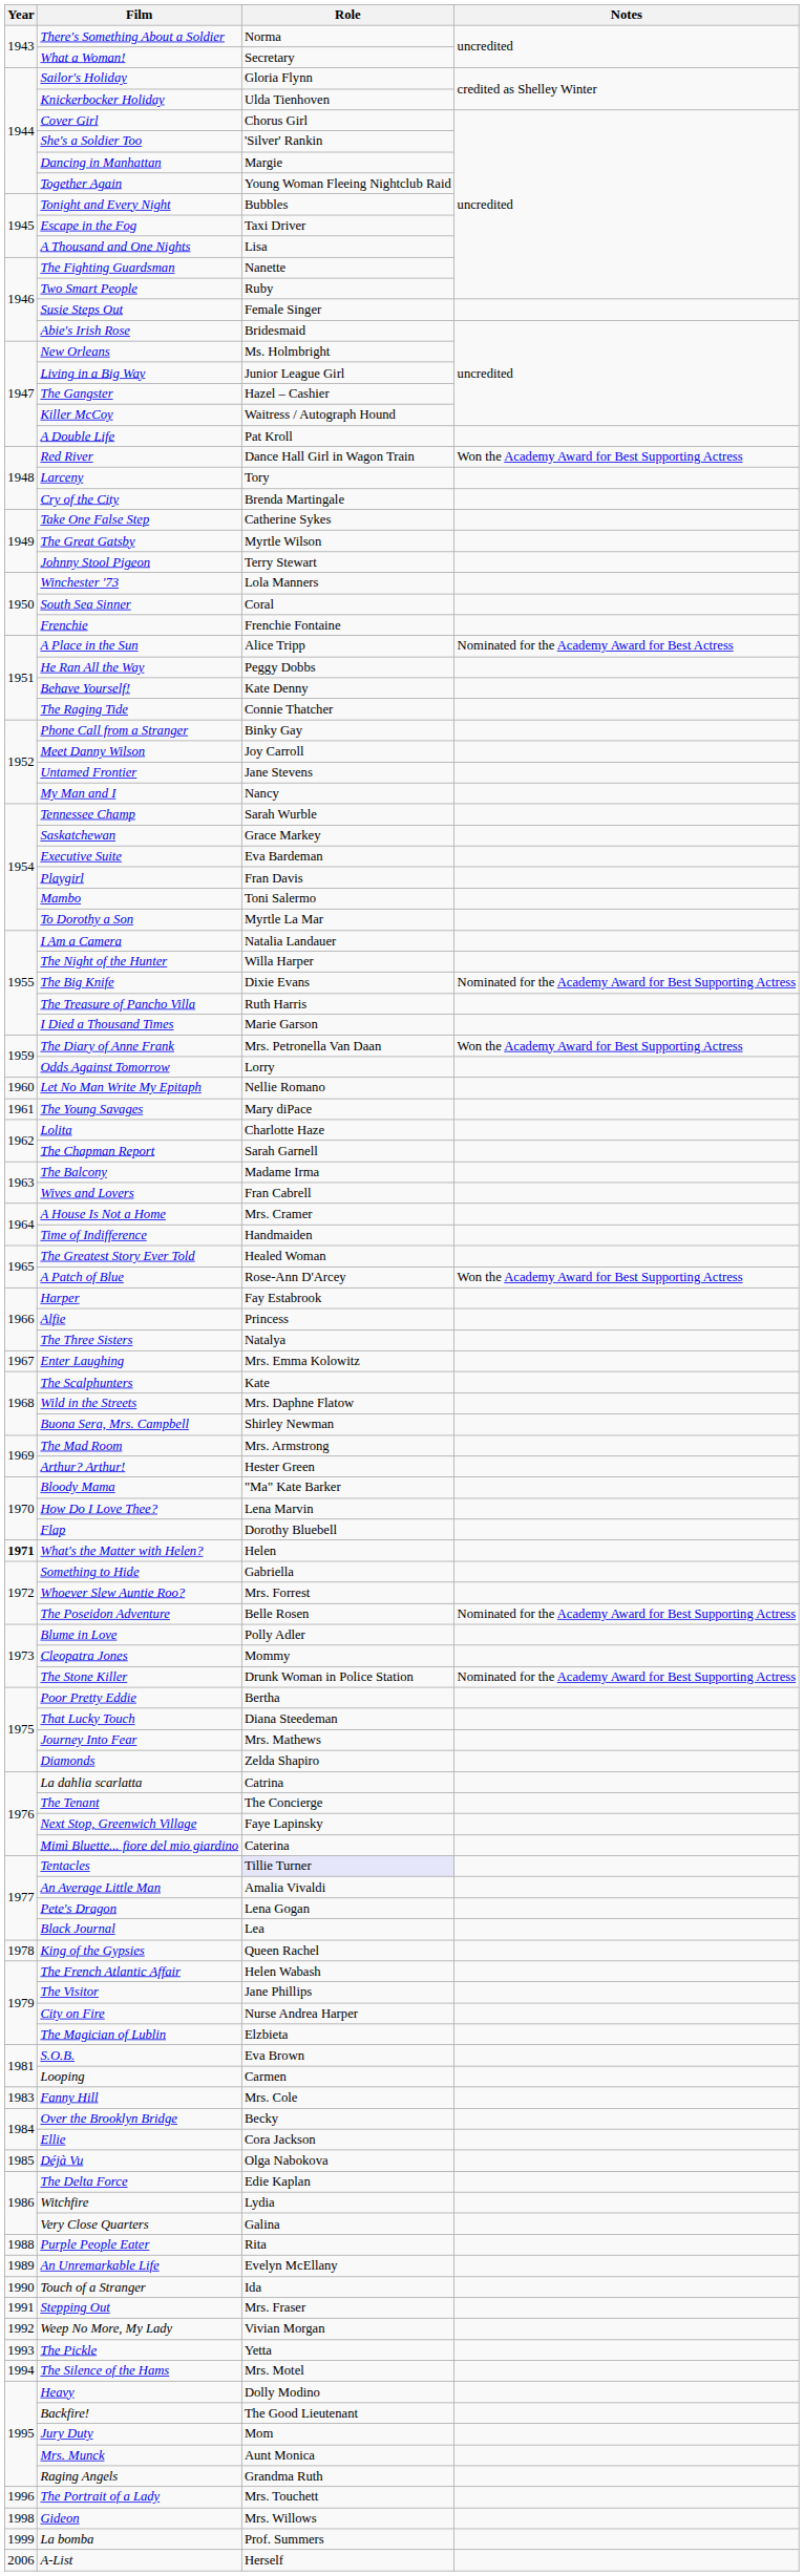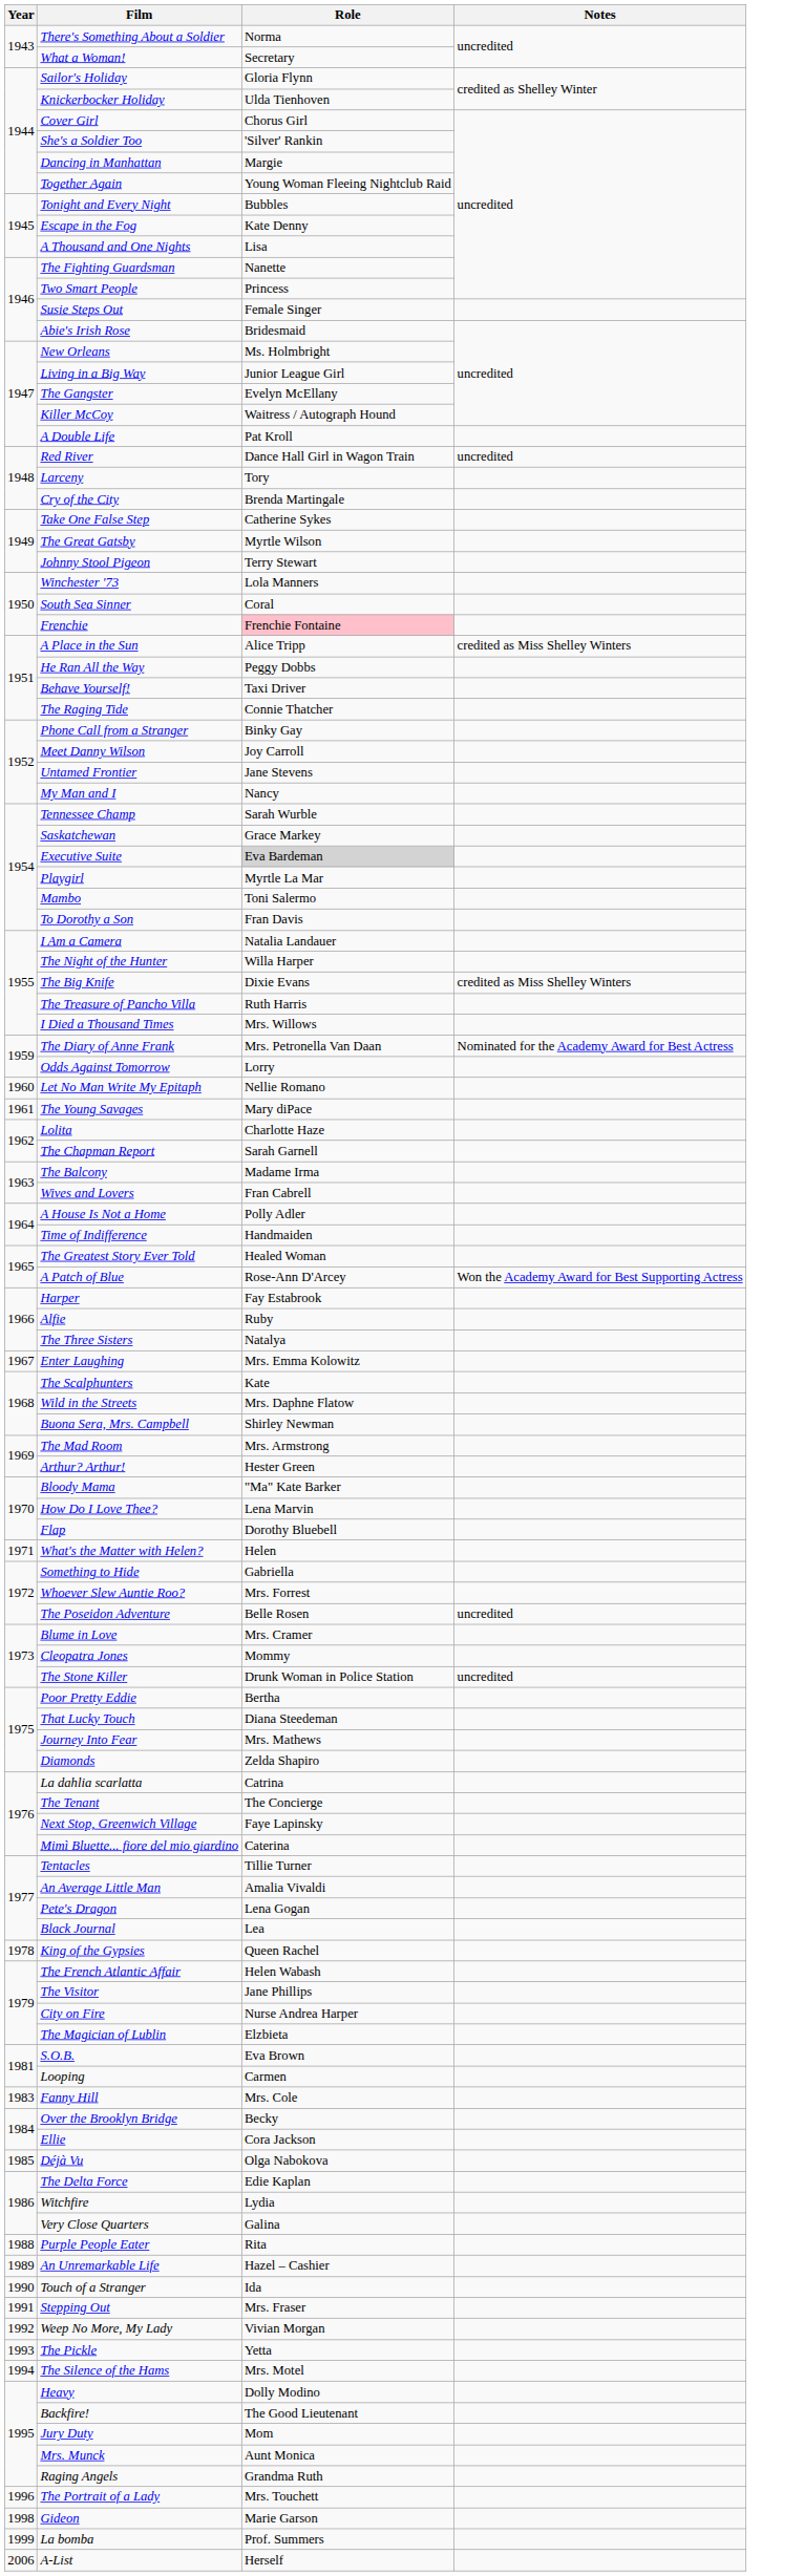 <table class="wikitable sortable" style="font-size: 100%;">
 <tr>
 <th>Year</th>
 <th>Film</th>
 <th>Role</th>
 <th>Notes</th>
 </tr>
 <tr Young and Innocent ( 1937)>
 <td rowspan="2">1943</td>
 <td><em><a href='#'>There's Something About a Soldier</a></em></td>
 <td>Norma</td>
 <td rowspan="2">uncredited</td>
 </tr>
 <tr>
 <td><em><a href='#'>What a Woman!</a></em></td>
 <td>Secretary</td>
 </tr>
 <tr>
 <td rowspan="6">1944</td>
 <td><em><a href='#'>Sailor's Holiday</a></em></td>
 <td>Gloria Flynn</td>
 <td rowspan="2">credited as Shelley Winter</td>
 </tr>
 <tr>
 <td><em><a href='#'>Knickerbocker Holiday</a></em></td>
 <td>Ulda Tienhoven</td>
 </tr>
 <tr>
 <td><em><a href='#'>Cover Girl</a></em></td>
 <td>Chorus Girl</td>
 <td rowspan="9">uncredited</td>
 </tr>
 <tr>
 <td><em><a href='#'>She's a Soldier Too</a></em></td>
 <td>'Silver' Rankin</td>
 </tr>
 <tr>
 <td><em><a href='#'>Dancing in Manhattan</a></em></td>
 <td>Margie</td>
 </tr>
 <tr>
 <td><em><a href='#'>Together Again</a></em></td>
 <td>Young Woman Fleeing Nightclub Raid</td>
 </tr>
 <tr>
 <td rowspan="3">1945</td>
 <td><em><a href='#'>Tonight and Every Night</a></em></td>
 <td>Bubbles</td>
 </tr>
 <tr>
 <td><em><a href='#'>Escape in the Fog</a></em></td>
-<td>Taxi Driver</td>
+<td>Kate Denny</td>
 </tr>
 <tr>
 <td><em><a href='#'>A Thousand and One Nights</a></em></td>
 <td>Lisa</td>
 </tr>
 <tr>
 <td rowspan="4">1946</td>
 <td><em><a href='#'>The Fighting Guardsman</a></em></td>
 <td>Nanette</td>
 </tr>
 <tr>
 <td><em><a href='#'>Two Smart People</a></em></td>
-<td>Ruby</td>
+<td>Princess</td>
 </tr>
 <tr>
 <td><em><a href='#'>Susie Steps Out</a></em></td>
 <td>Female Singer</td>
 <td></td>
 </tr>
 <tr>
 <td><em><a href='#'>Abie's Irish Rose</a></em></td>
 <td>Bridesmaid</td>
 <td rowspan="5">uncredited</td>
 </tr>
 <tr>
 <td rowspan="5">1947</td>
 <td><em><a href='#'>New Orleans</a></em></td>
 <td>Ms. Holmbright</td>
 </tr>
 <tr>
 <td><em><a href='#'>Living in a Big Way</a></em></td>
 <td>Junior League Girl</td>
 </tr>
 <tr>
 <td><em><a href='#'>The Gangster</a></em></td>
-<td>Hazel – Cashier</td>
+<td>Evelyn McEllany</td>
 </tr>
 <tr>
 <td><em><a href='#'>Killer McCoy</a></em></td>
 <td>Waitress / Autograph Hound</td>
 </tr>
 <tr>
 <td><em><a href='#'>A Double Life</a></em></td>
 <td>Pat Kroll</td>
 <td></td>
 </tr>
 <tr>
 <td rowspan="3">1948</td>
 <td><em><a href='#'>Red River</a></em></td>
 <td>Dance Hall Girl in Wagon Train</td>
-<td>Won the <a href='#'>Academy Award for Best Supporting Actress</a></td>
+<td>uncredited</td>
 </tr>
 <tr>
 <td><em><a href='#'>Larceny</a></em></td>
 <td>Tory</td>
 <td></td>
 </tr>
 <tr>
 <td><em><a href='#'>Cry of the City</a></em></td>
 <td>Brenda Martingale</td>
 <td></td>
 </tr>
 <tr>
 <td rowspan="3">1949</td>
 <td><em><a href='#'>Take One False Step</a></em></td>
 <td>Catherine Sykes</td>
 <td></td>
 </tr>
 <tr>
 <td><em><a href='#'>The Great Gatsby</a></em></td>
 <td>Myrtle Wilson</td>
 <td></td>
 </tr>
 <tr>
 <td><em><a href='#'>Johnny Stool Pigeon</a></em></td>
 <td>Terry Stewart</td>
 <td></td>
 </tr>
 <tr>
 <td rowspan="3">1950</td>
 <td><em><a href='#'>Winchester '73</a></em></td>
 <td>Lola Manners</td>
 <td></td>
 </tr>
 <tr>
 <td><em><a href='#'>South Sea Sinner</a></em></td>
 <td>Coral</td>
 <td></td>
 </tr>
 <tr>
 <td><em><a href='#'>Frenchie</a></em></td>
-<td>Frenchie Fontaine</td>
+<td style="background: pink;">Frenchie Fontaine</td>
 <td></td>
 </tr>
 <tr>
 <td rowspan="4">1951</td>
 <td><em><a href='#'>A Place in the Sun</a></em></td>
 <td>Alice Tripp</td>
-<td>Nominated for the <a href='#'>Academy Award for Best Actress</a></td>
+<td>credited as Miss Shelley Winters</td>
 </tr>
 <tr>
 <td><em><a href='#'>He Ran All the Way</a></em></td>
 <td>Peggy Dobbs</td>
 <td></td>
 </tr>
 <tr>
 <td><em><a href='#'>Behave Yourself!</a></em></td>
-<td>Kate Denny</td>
+<td>Taxi Driver</td>
 <td></td>
 </tr>
 <tr>
 <td><em><a href='#'>The Raging Tide</a></em></td>
 <td>Connie Thatcher</td>
 <td></td>
 </tr>
 <tr>
 <td rowspan="4">1952</td>
 <td><em><a href='#'>Phone Call from a Stranger</a></em></td>
 <td>Binky Gay</td>
 <td></td>
 </tr>
 <tr>
 <td><em><a href='#'>Meet Danny Wilson</a></em></td>
 <td>Joy Carroll</td>
 <td></td>
 </tr>
 <tr>
 <td><em><a href='#'>Untamed Frontier</a></em></td>
 <td>Jane Stevens</td>
 <td></td>
 </tr>
 <tr>
 <td><em><a href='#'>My Man and I</a></em></td>
 <td>Nancy</td>
 <td></td>
 </tr>
 <tr>
 <td rowspan="6">1954</td>
 <td><em><a href='#'>Tennessee Champ</a></em></td>
 <td>Sarah Wurble</td>
 <td></td>
 </tr>
 <tr>
 <td><em><a href='#'>Saskatchewan</a></em></td>
 <td>Grace Markey</td>
 <td></td>
 </tr>
 <tr>
 <td><em><a href='#'>Executive Suite</a></em></td>
-<td>Eva Bardeman</td>
+<td style="background: lightgrey;">Eva Bardeman</td>
 <td></td>
 </tr>
 <tr>
 <td><em><a href='#'>Playgirl</a></em></td>
-<td>Fran Davis</td>
+<td>Myrtle La Mar</td>
 <td></td>
 </tr>
 <tr>
 <td><em><a href='#'>Mambo</a></em></td>
 <td>Toni Salermo</td>
 <td></td>
 </tr>
 <tr>
 <td><em><a href='#'>To Dorothy a Son</a></em></td>
-<td>Myrtle La Mar</td>
+<td>Fran Davis</td>
 <td></td>
 </tr>
 <tr>
 <td rowspan="5">1955</td>
 <td><em><a href='#'>I Am a Camera</a></em></td>
 <td>Natalia Landauer</td>
 <td></td>
 </tr>
 <tr>
 <td><em><a href='#'>The Night of the Hunter</a></em></td>
 <td>Willa Harper</td>
 <td></td>
 </tr>
 <tr>
 <td><em><a href='#'>The Big Knife</a></em></td>
 <td>Dixie Evans</td>
-<td>Nominated for the <a href='#'>Academy Award for Best Supporting Actress</a></td>
+<td>credited as Miss Shelley Winters</td>
 </tr>
 <tr>
 <td><em><a href='#'>The Treasure of Pancho Villa</a></em></td>
 <td>Ruth Harris</td>
 <td></td>
 </tr>
 <tr>
 <td><em><a href='#'>I Died a Thousand Times</a></em></td>
-<td>Marie Garson</td>
+<td>Mrs. Willows</td>
 <td></td>
 </tr>
 <tr>
 <td rowspan="2">1959</td>
 <td><em><a href='#'>The Diary of Anne Frank</a></em></td>
 <td>Mrs. Petronella Van Daan</td>
-<td>Won the <a href='#'>Academy Award for Best Supporting Actress</a></td>
+<td>Nominated for the <a href='#'>Academy Award for Best Actress</a></td>
 </tr>
 <tr>
 <td><em><a href='#'>Odds Against Tomorrow</a></em></td>
 <td>Lorry</td>
 <td></td>
 </tr>
 <tr>
 <td>1960</td>
 <td><em><a href='#'>Let No Man Write My Epitaph</a></em></td>
 <td>Nellie Romano</td>
 <td></td>
 </tr>
 <tr>
 <td>1961</td>
 <td><em><a href='#'>The Young Savages</a></em></td>
 <td>Mary diPace</td>
 <td></td>
 </tr>
 <tr>
 <td rowspan="2">1962</td>
 <td><em><a href='#'>Lolita</a></em></td>
 <td>Charlotte Haze</td>
 <td></td>
 </tr>
 <tr>
 <td><em><a href='#'>The Chapman Report</a></em></td>
 <td>Sarah Garnell</td>
 <td></td>
 </tr>
 <tr>
 <td rowspan="2">1963</td>
 <td><em><a href='#'>The Balcony</a></em></td>
 <td>Madame Irma</td>
 <td></td>
 </tr>
 <tr>
 <td><em><a href='#'>Wives and Lovers</a></em></td>
 <td>Fran Cabrell</td>
 <td></td>
 </tr>
 <tr>
 <td rowspan="2">1964</td>
 <td><em><a href='#'>A House Is Not a Home</a></em></td>
-<td>Mrs. Cramer</td>
+<td>Polly Adler</td>
 <td></td>
 </tr>
 <tr>
 <td><em><a href='#'>Time of Indifference</a></em></td>
 <td>Handmaiden</td>
 <td></td>
 </tr>
 <tr>
 <td rowspan="2">1965</td>
 <td><em><a href='#'>The Greatest Story Ever Told</a></em></td>
 <td>Healed Woman</td>
 <td></td>
 </tr>
 <tr>
 <td><em><a href='#'>A Patch of Blue</a></em></td>
 <td>Rose-Ann D'Arcey</td>
 <td>Won the <a href='#'>Academy Award for Best Supporting Actress</a></td>
 </tr>
 <tr>
 <td rowspan="3">1966</td>
 <td><em><a href='#'>Harper</a></em></td>
 <td>Fay Estabrook</td>
 <td></td>
 </tr>
 <tr>
 <td><em><a href='#'>Alfie</a></em></td>
-<td>Princess</td>
+<td>Ruby</td>
 <td></td>
 </tr>
 <tr>
 <td><em><a href='#'>The Three Sisters</a></em></td>
 <td>Natalya</td>
 <td></td>
 </tr>
 <tr>
 <td>1967</td>
 <td><em><a href='#'>Enter Laughing</a></em></td>
 <td>Mrs. Emma Kolowitz</td>
 <td></td>
 </tr>
 <tr>
 <td rowspan="3">1968</td>
 <td><em><a href='#'>The Scalphunters</a></em></td>
 <td>Kate</td>
 <td></td>
 </tr>
 <tr>
 <td><em><a href='#'>Wild in the Streets</a></em></td>
 <td>Mrs. Daphne Flatow</td>
 <td></td>
 </tr>
 <tr>
 <td><em><a href='#'>Buona Sera, Mrs. Campbell</a></em></td>
 <td>Shirley Newman</td>
 <td></td>
 </tr>
 <tr>
 <td rowspan="2">1969</td>
 <td><em><a href='#'>The Mad Room</a></em></td>
 <td>Mrs. Armstrong</td>
 <td></td>
 </tr>
 <tr>
 <td><em><a href='#'>Arthur? Arthur!</a></em></td>
 <td>Hester Green</td>
 <td></td>
 </tr>
 <tr>
 <td rowspan="3">1970</td>
 <td><em><a href='#'>Bloody Mama</a></em></td>
 <td>"Ma" Kate Barker</td>
 <td></td>
 </tr>
 <tr>
 <td><em><a href='#'>How Do I Love Thee?</a></em></td>
 <td>Lena Marvin</td>
 <td></td>
 </tr>
 <tr>
 <td><em><a href='#'>Flap</a></em></td>
 <td>Dorothy Bluebell</td>
 <td></td>
 </tr>
 <tr>
-<td><strong>1971</strong></td>
+<td>1971</td>
 <td><em><a href='#'>What's the Matter with Helen?</a></em></td>
 <td>Helen</td>
 <td></td>
 </tr>
 <tr>
 <td rowspan="3">1972</td>
 <td><em><a href='#'>Something to Hide</a></em></td>
 <td>Gabriella</td>
 <td></td>
 </tr>
 <tr>
 <td><em><a href='#'>Whoever Slew Auntie Roo?</a></em></td>
 <td>Mrs. Forrest</td>
 <td></td>
 </tr>
 <tr>
 <td><em><a href='#'>The Poseidon Adventure</a></em></td>
 <td>Belle Rosen</td>
-<td>Nominated for the <a href='#'>Academy Award for Best Supporting Actress</a></td>
+<td>uncredited</td>
 </tr>
 <tr>
 <td rowspan="3">1973</td>
 <td><em><a href='#'>Blume in Love</a></em></td>
-<td>Polly Adler</td>
+<td>Mrs. Cramer</td>
 <td></td>
 </tr>
 <tr>
 <td><em><a href='#'>Cleopatra Jones</a></em></td>
 <td>Mommy</td>
 <td></td>
 </tr>
 <tr>
 <td><em><a href='#'>The Stone Killer</a></em></td>
 <td>Drunk Woman in Police Station</td>
-<td>Nominated for the <a href='#'>Academy Award for Best Supporting Actress</a></td>
+<td>uncredited</td>
 </tr>
 <tr>
 <td rowspan="4">1975</td>
 <td><em><a href='#'>Poor Pretty Eddie</a></em></td>
 <td>Bertha</td>
 <td></td>
 </tr>
 <tr>
 <td><em><a href='#'>That Lucky Touch</a></em></td>
 <td>Diana Steedeman</td>
 <td></td>
 </tr>
 <tr>
 <td><em><a href='#'>Journey Into Fear</a></em></td>
 <td>Mrs. Mathews</td>
 <td></td>
 </tr>
 <tr>
 <td><em><a href='#'>Diamonds</a></em></td>
 <td>Zelda Shapiro</td>
 <td></td>
 </tr>
 <tr>
 <td rowspan="4">1976</td>
 <td><em>La dahlia scarlatta</em></td>
 <td>Catrina</td>
 <td></td>
 </tr>
 <tr>
 <td><em><a href='#'>The Tenant</a></em></td>
 <td>The Concierge</td>
 <td></td>
 </tr>
 <tr>
 <td><em><a href='#'>Next Stop, Greenwich Village</a></em></td>
 <td>Faye Lapinsky</td>
 <td></td>
 </tr>
 <tr>
 <td><em><a href='#'>Mimì Bluette... fiore del mio giardino</a></em></td>
 <td>Caterina</td>
 <td></td>
 </tr>
 <tr>
 <td rowspan="4">1977</td>
 <td><em><a href='#'>Tentacles</a></em></td>
-<td style="background: lavender;">Tillie Turner</td>
+<td>Tillie Turner</td>
 <td></td>
 </tr>
 <tr>
 <td><em><a href='#'>An Average Little Man</a></em></td>
 <td>Amalia Vivaldi</td>
 <td></td>
 </tr>
 <tr>
 <td><em><a href='#'>Pete's Dragon</a></em></td>
 <td>Lena Gogan</td>
 <td></td>
 </tr>
 <tr>
 <td><em><a href='#'>Black Journal</a></em></td>
 <td>Lea</td>
 <td></td>
 </tr>
 <tr>
 <td>1978</td>
 <td><em><a href='#'>King of the Gypsies</a></em></td>
 <td>Queen Rachel</td>
 <td></td>
 </tr>
 <tr>
 <td rowspan="4">1979</td>
 <td><em><a href='#'>The French Atlantic Affair</a></em></td>
 <td>Helen Wabash</td>
 <td></td>
 </tr>
 <tr>
 <td><em><a href='#'>The Visitor</a></em></td>
 <td>Jane Phillips</td>
 <td></td>
 </tr>
 <tr>
 <td><em><a href='#'>City on Fire</a></em></td>
 <td>Nurse Andrea Harper</td>
 <td></td>
 </tr>
 <tr>
 <td><em><a href='#'>The Magician of Lublin</a></em></td>
 <td>Elzbieta</td>
 <td></td>
 </tr>
 <tr>
 <td rowspan="2">1981</td>
 <td><em><a href='#'>S.O.B.</a></em></td>
 <td>Eva Brown</td>
 <td></td>
 </tr>
 <tr>
 <td><em>Looping</em></td>
 <td>Carmen</td>
 <td></td>
 </tr>
 <tr>
 <td>1983</td>
 <td><em><a href='#'>Fanny Hill</a></em></td>
 <td>Mrs. Cole</td>
 <td></td>
 </tr>
 <tr>
 <td rowspan="2">1984</td>
 <td><em><a href='#'>Over the Brooklyn Bridge</a></em></td>
 <td>Becky</td>
 <td></td>
 </tr>
 <tr>
 <td><em><a href='#'>Ellie</a></em></td>
 <td>Cora Jackson</td>
 <td></td>
 </tr>
 <tr>
 <td>1985</td>
 <td><em><a href='#'>Déjà Vu</a></em></td>
 <td>Olga Nabokova</td>
 <td></td>
 </tr>
 <tr>
 <td rowspan="3">1986</td>
 <td><em><a href='#'>The Delta Force</a></em></td>
 <td>Edie Kaplan</td>
 <td></td>
 </tr>
 <tr>
 <td><em>Witchfire</em></td>
 <td>Lydia</td>
 <td></td>
 </tr>
 <tr>
 <td><em>Very Close Quarters</em></td>
 <td>Galina</td>
 <td></td>
 </tr>
 <tr>
 <td>1988</td>
 <td><em><a href='#'>Purple People Eater</a></em></td>
 <td>Rita</td>
 <td></td>
 </tr>
 <tr>
 <td>1989</td>
 <td><em><a href='#'>An Unremarkable Life</a></em></td>
-<td>Evelyn McEllany</td>
+<td>Hazel – Cashier</td>
 <td></td>
 </tr>
 <tr>
 <td>1990</td>
 <td><em>Touch of a Stranger</em></td>
 <td>Ida</td>
 <td></td>
 </tr>
 <tr>
 <td>1991</td>
 <td><em><a href='#'>Stepping Out</a></em></td>
 <td>Mrs. Fraser</td>
 <td></td>
 </tr>
 <tr>
 <td>1992</td>
 <td><em>Weep No More, My Lady</em></td>
 <td>Vivian Morgan</td>
 <td></td>
 </tr>
 <tr>
 <td>1993</td>
 <td><em><a href='#'>The Pickle</a></em></td>
 <td>Yetta</td>
 <td></td>
 </tr>
 <tr>
 <td>1994</td>
 <td><em><a href='#'>The Silence of the Hams</a></em></td>
 <td>Mrs. Motel</td>
 <td></td>
 </tr>
 <tr>
 <td rowspan="5">1995</td>
 <td><em><a href='#'>Heavy</a></em></td>
 <td>Dolly Modino</td>
 <td></td>
 </tr>
 <tr>
 <td><em>Backfire!</em></td>
 <td>The Good Lieutenant</td>
 <td></td>
 </tr>
 <tr>
 <td><em><a href='#'>Jury Duty</a></em></td>
 <td>Mom</td>
 <td></td>
 </tr>
 <tr>
 <td><em><a href='#'>Mrs. Munck</a></em></td>
 <td>Aunt Monica</td>
 <td></td>
 </tr>
 <tr>
 <td><em>Raging Angels</em></td>
 <td>Grandma Ruth</td>
 <td></td>
 </tr>
 <tr>
 <td>1996</td>
 <td><em><a href='#'>The Portrait of a Lady</a></em></td>
 <td>Mrs. Touchett</td>
 <td></td>
 </tr>
 <tr>
 <td>1998</td>
 <td><em><a href='#'>Gideon</a></em></td>
-<td>Mrs. Willows</td>
+<td>Marie Garson</td>
 <td></td>
 </tr>
 <tr>
 <td>1999</td>
 <td><em>La bomba</em></td>
 <td>Prof. Summers</td>
 <td></td>
 </tr>
 <tr>
 <td>2006</td>
 <td><em>A-List</em></td>
 <td>Herself</td>
 <td></td>
 </tr>
 </table>
